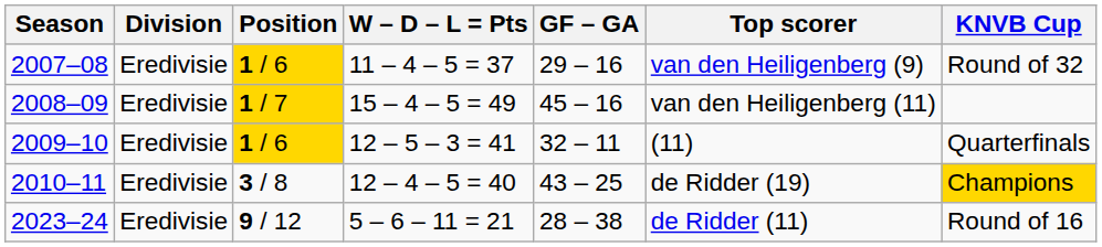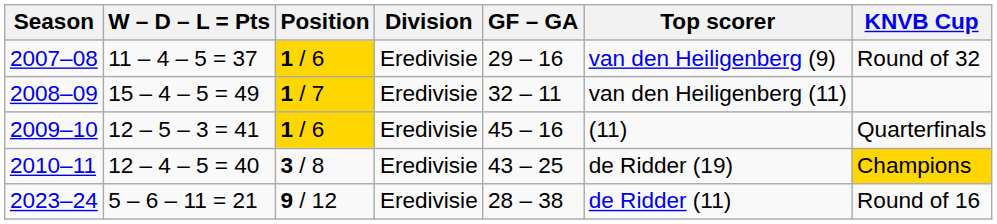 <table class="wikitable">
 <tr style="background:#f0f6fa;">
 <th>Season</th>
+<th>W – D – L = Pts</th>
+<th>Position</th>
 <th>Division</th>
-<th>Position</th>
-<th>W – D – L = Pts</th>
 <th>GF – GA</th>
 <th>Top scorer</th>
 <th><a href='#'>KNVB Cup</a></th>
 </tr>
 <tr>
 <td><a href='#'>2007–08</a></td>
+<td>11 – 4 – 5 = 37</td>
+<td bgcolor=gold><strong>1</strong> / 6</td>
 <td>Eredivisie</td>
-<td bgcolor=gold><strong>1</strong> / 6</td>
-<td>11 – 4 – 5 = 37</td>
 <td>29 – 16</td>
 <td><a href='#'>van den Heiligenberg</a> (9)</td>
 <td>Round of 32</td>
 </tr>
 <tr>
 <td><a href='#'>2008–09</a></td>
+<td>15 – 4 – 5 = 49</td>
+<td bgcolor=gold><strong>1</strong> / 7</td>
 <td>Eredivisie</td>
-<td bgcolor=gold><strong>1</strong> / 7</td>
-<td>15 – 4 – 5 = 49</td>
-<td>45 – 16</td>
+<td>32 – 11</td>
 <td>van den Heiligenberg (11)</td>
 <td></td>
 </tr>
 <tr>
 <td><a href='#'>2009–10</a></td>
+<td>12 – 5 – 3 = 41</td>
+<td bgcolor=gold><strong>1</strong> / 6</td>
 <td>Eredivisie</td>
-<td bgcolor=gold><strong>1</strong> / 6</td>
-<td>12 – 5 – 3 = 41</td>
-<td>32 – 11</td>
+<td>45 – 16</td>
 <td> (11)</td>
 <td>Quarterfinals</td>
 </tr>
 <tr>
 <td><a href='#'>2010–11</a></td>
+<td>12 – 4 – 5 = 40</td>
+<td><strong>3</strong> / 8</td>
 <td>Eredivisie</td>
-<td><strong>3</strong> / 8</td>
-<td>12 – 4 – 5 = 40</td>
 <td>43 – 25</td>
 <td>de Ridder (19)</td>
 <td bgcolor=gold>Champions</td>
 </tr>
 <tr>
 <td><a href='#'>2023–24</a></td>
+<td>5 – 6 – 11 = 21</td>
+<td><strong>9</strong> / 12</td>
 <td>Eredivisie</td>
-<td><strong>9</strong> / 12</td>
-<td>5 – 6 – 11 = 21</td>
 <td>28 – 38</td>
 <td><a href='#'>de Ridder</a> (11)</td>
 <td>Round of 16</td>
 </tr>
 </table>
